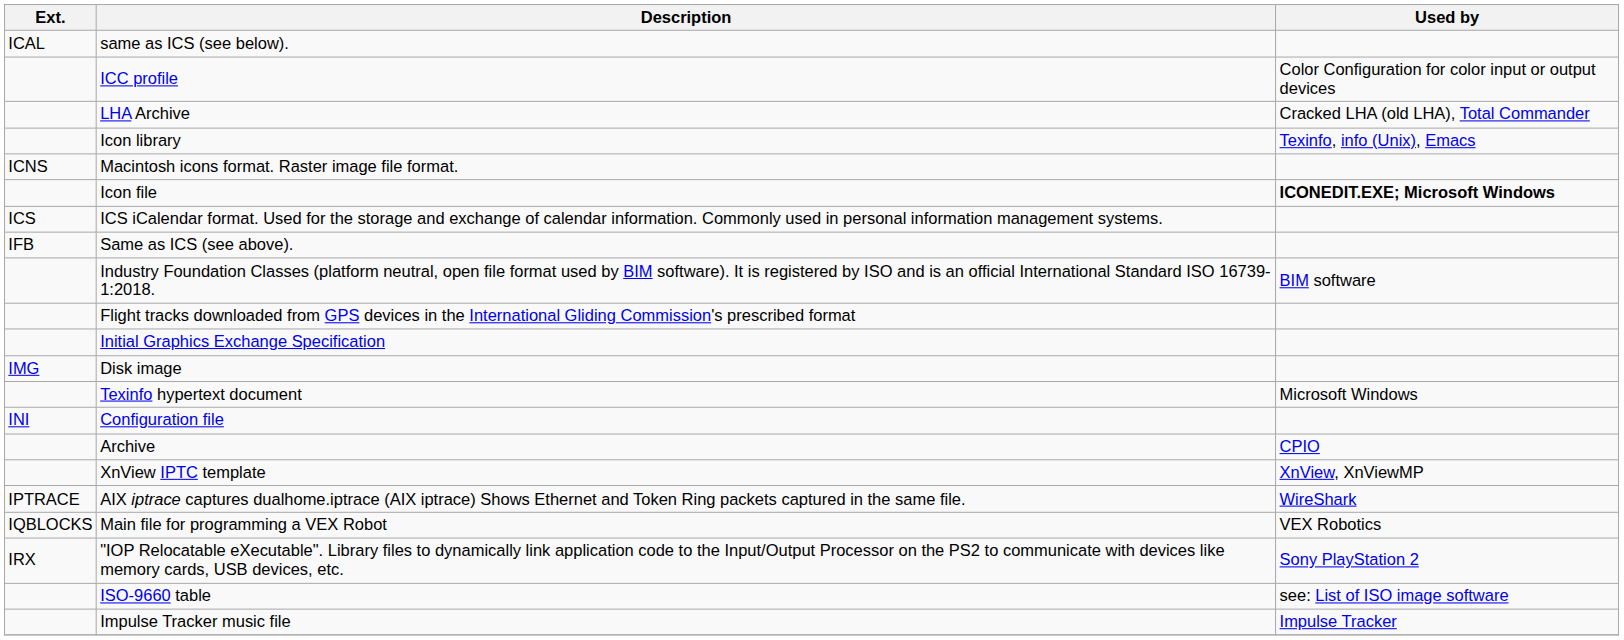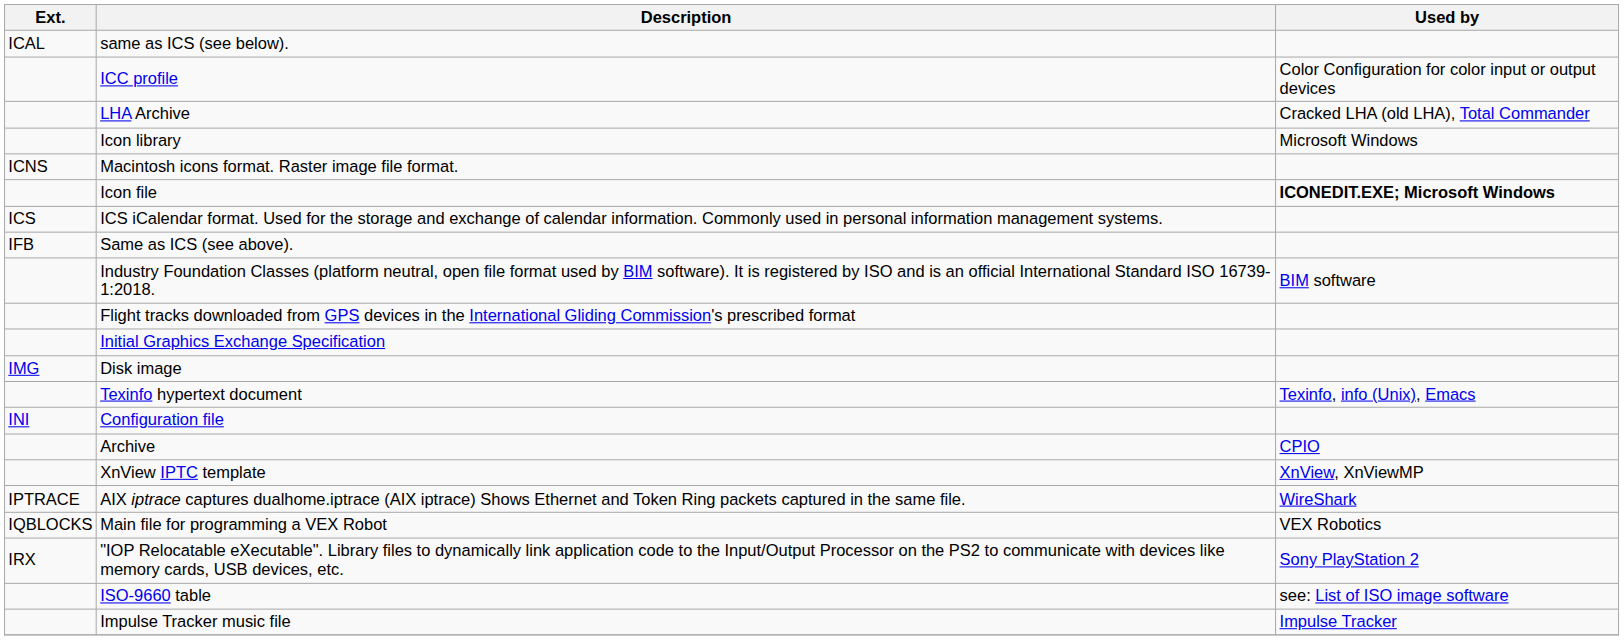 <table class="wikitable">
 <tr>
 <th>Ext.</th>
 <th>Description</th>
 <th>Used by</th>
 </tr>
 <tr>
 <td>ICAL</td>
 <td>same as ICS (see below).</td>
 <td></td>
 </tr>
 <tr>
 <td></td>
 <td><a href='#'>ICC profile</a></td>
 <td>Color Configuration for color input or output devices</td>
 </tr>
 <tr>
 <td></td>
 <td><a href='#'>LHA</a> Archive</td>
 <td>Cracked LHA (old LHA), <a href='#'>Total Commander</a></td>
 </tr>
 <tr>
 <td></td>
 <td>Icon library</td>
-<td><a href='#'>Texinfo</a>, <a href='#'>info (Unix)</a>, <a href='#'>Emacs</a></td>
+<td>Microsoft Windows</td>
 </tr>
 <tr>
 <td>ICNS</td>
 <td>Macintosh icons format. Raster image file format.</td>
 <td></td>
 </tr>
 <tr>
 <td></td>
 <td>Icon file</td>
 <td><strong>ICONEDIT.EXE; Microsoft Windows</strong></td>
 </tr>
 <tr>
 <td>ICS</td>
 <td>ICS iCalendar format. Used for the storage and exchange of calendar information. Commonly used in personal information management systems.</td>
 <td></td>
 </tr>
 <tr>
 <td>IFB</td>
 <td>Same as ICS (see above).</td>
 <td></td>
 </tr>
 <tr>
 <td></td>
 <td>Industry Foundation Classes (platform neutral, open file format used by <a href='#'>BIM</a> software). It is registered by ISO and is an official International Standard ISO 16739-1:2018.</td>
 <td><a href='#'>BIM</a> software</td>
 </tr>
 <tr>
 <td></td>
 <td>Flight tracks downloaded from <a href='#'>GPS</a> devices in the <a href='#'>International Gliding Commission</a>'s prescribed format</td>
 <td></td>
 </tr>
 <tr>
 <td></td>
 <td><a href='#'>Initial Graphics Exchange Specification</a></td>
 <td></td>
 </tr>
 <tr>
 <td><a href='#'>IMG</a></td>
 <td>Disk image</td>
 <td></td>
 </tr>
 <tr>
 <td></td>
 <td><a href='#'>Texinfo</a> hypertext document</td>
-<td>Microsoft Windows</td>
+<td><a href='#'>Texinfo</a>, <a href='#'>info (Unix)</a>, <a href='#'>Emacs</a></td>
 </tr>
 <tr>
 <td><a href='#'>INI</a></td>
 <td><a href='#'>Configuration file</a></td>
 <td></td>
 </tr>
 <tr>
 <td></td>
 <td>Archive</td>
 <td><a href='#'>CPIO</a></td>
 </tr>
 <tr>
 <td></td>
 <td>XnView <a href='#'>IPTC</a> template</td>
 <td><a href='#'>XnView</a>, XnViewMP</td>
 </tr>
 <tr>
 <td>IPTRACE</td>
 <td>AIX <em>iptrace</em> captures dualhome.iptrace (AIX iptrace) Shows Ethernet and Token Ring packets captured in the same file.</td>
 <td><a href='#'>WireShark</a></td>
 </tr>
 <tr>
 <td>IQBLOCKS</td>
 <td>Main file for programming a VEX Robot</td>
 <td>VEX Robotics</td>
 </tr>
 <tr>
 <td>IRX</td>
 <td>"IOP Relocatable eXecutable". Library files to dynamically link application code to the Input/Output Processor on the PS2 to communicate with devices like memory cards, USB devices, etc.</td>
 <td><a href='#'>Sony PlayStation 2</a></td>
 </tr>
 <tr>
 <td></td>
 <td><a href='#'>ISO-9660</a> table</td>
 <td>see: <a href='#'>List of ISO image software</a></td>
 </tr>
 <tr>
 <td></td>
 <td>Impulse Tracker music file</td>
 <td><a href='#'>Impulse Tracker</a></td>
 </tr>
 <tr>
 </tr>
 </table>
